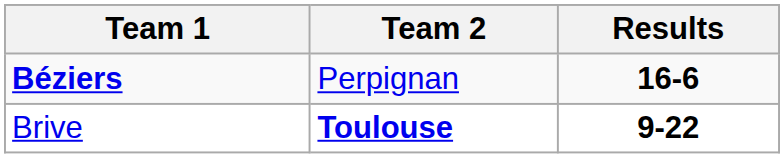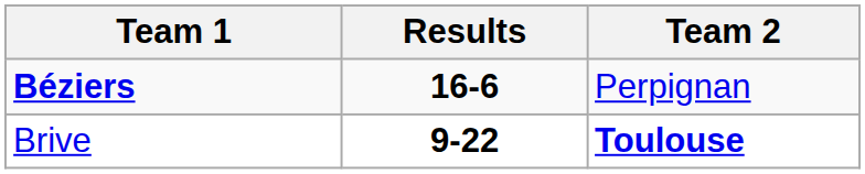 <table class="wikitable" width=400>
 <tr>
 <th>Team 1</th>
+<th>Results</th>
 <th>Team 2</th>
-<th>Results</th>
 </tr>
 <tr>
 <td width=150><strong><a href='#'>Béziers</a></strong></td>
+<td align="center"><strong>16-6</strong></td>
 <td width=120><a href='#'>Perpignan</a></td>
-<td align="center"><strong>16-6</strong></td>
 </tr>
 <tr bgcolor="white">
 <td><a href='#'>Brive</a></td>
+<td align="center"><strong>9-22</strong></td>
 <td><strong><a href='#'>Toulouse</a></strong></td>
-<td align="center"><strong>9-22</strong></td>
 </tr>
 </table>
